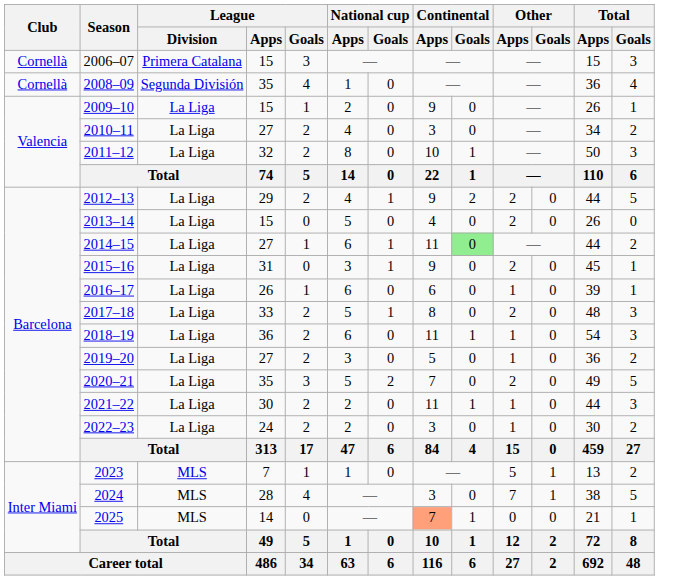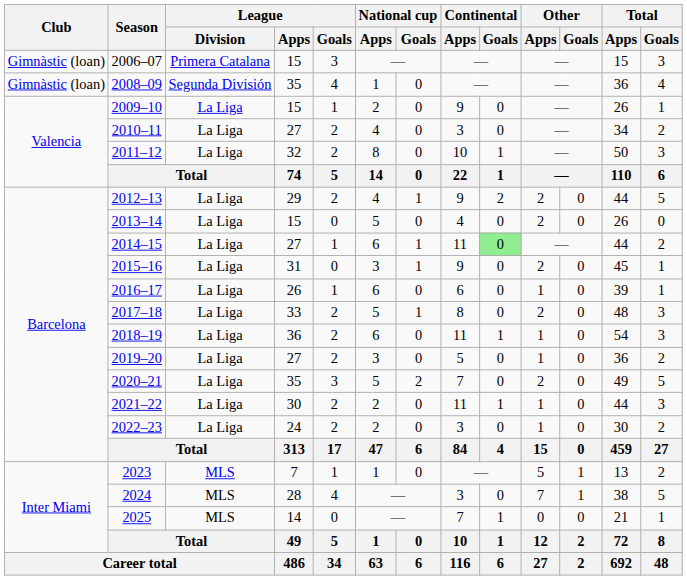 <table class="wikitable" style="text-align:center">
 <tr>
 <th rowspan="2">Club</th>
 <th rowspan="2">Season</th>
 <th colspan="3">League</th>
 <th colspan="2">National cup</th>
 <th colspan="2">Continental</th>
 <th colspan="2">Other</th>
 <th colspan="2">Total</th>
 </tr>
 <tr>
 <th>Division</th>
 <th>Apps</th>
 <th>Goals</th>
 <th>Apps</th>
 <th>Goals</th>
 <th>Apps</th>
 <th>Goals</th>
 <th>Apps</th>
 <th>Goals</th>
 <th>Apps</th>
 <th>Goals</th>
 </tr>
 <tr>
-<td><a href='#'>Cornellà</a></td>
+<td><a href='#'>Gimnàstic</a> (loan)</td>
 <td>2006–07</td>
 <td><a href='#'>Primera Catalana</a></td>
 <td>15</td>
 <td>3</td>
 <td colspan="2">—</td>
 <td colspan="2">—</td>
 <td colspan="2">—</td>
 <td>15</td>
 <td>3</td>
 </tr>
 <tr>
-<td><a href='#'>Cornellà</a></td>
+<td><a href='#'>Gimnàstic</a> (loan)</td>
 <td><a href='#'>2008–09</a></td>
 <td><a href='#'>Segunda División</a></td>
 <td>35</td>
 <td>4</td>
 <td>1</td>
 <td>0</td>
 <td colspan="2">—</td>
 <td colspan="2">—</td>
 <td>36</td>
 <td>4</td>
 </tr>
 <tr>
 <td rowspan="4"><a href='#'>Valencia</a></td>
 <td><a href='#'>2009–10</a></td>
 <td><a href='#'>La Liga</a></td>
 <td>15</td>
 <td>1</td>
 <td>2</td>
 <td>0</td>
 <td>9</td>
 <td>0</td>
 <td colspan="2">—</td>
 <td>26</td>
 <td>1</td>
 </tr>
 <tr>
 <td><a href='#'>2010–11</a></td>
 <td>La Liga</td>
 <td>27</td>
 <td>2</td>
 <td>4</td>
 <td>0</td>
 <td>3</td>
 <td>0</td>
 <td colspan="2">—</td>
 <td>34</td>
 <td>2</td>
 </tr>
 <tr>
 <td><a href='#'>2011–12</a></td>
 <td>La Liga</td>
 <td>32</td>
 <td>2</td>
 <td>8</td>
 <td>0</td>
 <td>10</td>
 <td>1</td>
 <td colspan="2">—</td>
 <td>50</td>
 <td>3</td>
 </tr>
 <tr>
 <th colspan="2">Total</th>
 <th>74</th>
 <th>5</th>
 <th>14</th>
 <th>0</th>
 <th>22</th>
 <th>1</th>
 <th colspan="2">—</th>
 <th>110</th>
 <th>6</th>
 </tr>
 <tr>
 <td rowspan="12"><a href='#'>Barcelona</a></td>
 <td><a href='#'>2012–13</a></td>
 <td>La Liga</td>
 <td>29</td>
 <td>2</td>
 <td>4</td>
 <td>1</td>
 <td>9</td>
 <td>2</td>
 <td>2</td>
 <td>0</td>
 <td>44</td>
 <td>5</td>
 </tr>
 <tr>
 <td><a href='#'>2013–14</a></td>
 <td>La Liga</td>
 <td>15</td>
 <td>0</td>
 <td>5</td>
 <td>0</td>
 <td>4</td>
 <td>0</td>
 <td>2</td>
 <td>0</td>
 <td>26</td>
 <td>0</td>
 </tr>
 <tr>
 <td><a href='#'>2014–15</a></td>
 <td>La Liga</td>
 <td>27</td>
 <td>1</td>
 <td>6</td>
 <td>1</td>
 <td>11</td>
 <td style="background: lightgreen;">0</td>
 <td colspan="2">—</td>
 <td>44</td>
 <td>2</td>
 </tr>
 <tr>
 <td><a href='#'>2015–16</a></td>
 <td>La Liga</td>
 <td>31</td>
 <td>0</td>
 <td>3</td>
 <td>1</td>
 <td>9</td>
 <td>0</td>
 <td>2</td>
 <td>0</td>
 <td>45</td>
 <td>1</td>
 </tr>
 <tr>
 <td><a href='#'>2016–17</a></td>
 <td>La Liga</td>
 <td>26</td>
 <td>1</td>
 <td>6</td>
 <td>0</td>
 <td>6</td>
 <td>0</td>
 <td>1</td>
 <td>0</td>
 <td>39</td>
 <td>1</td>
 </tr>
 <tr>
 <td><a href='#'>2017–18</a></td>
 <td>La Liga</td>
 <td>33</td>
 <td>2</td>
 <td>5</td>
 <td>1</td>
 <td>8</td>
 <td>0</td>
 <td>2</td>
 <td>0</td>
 <td>48</td>
 <td>3</td>
 </tr>
 <tr>
 <td><a href='#'>2018–19</a></td>
 <td>La Liga</td>
 <td>36</td>
 <td>2</td>
 <td>6</td>
 <td>0</td>
 <td>11</td>
 <td>1</td>
 <td>1</td>
 <td>0</td>
 <td>54</td>
 <td>3</td>
 </tr>
 <tr>
 <td><a href='#'>2019–20</a></td>
 <td>La Liga</td>
 <td>27</td>
 <td>2</td>
 <td>3</td>
 <td>0</td>
 <td>5</td>
 <td>0</td>
 <td>1</td>
 <td>0</td>
 <td>36</td>
 <td>2</td>
 </tr>
 <tr>
 <td><a href='#'>2020–21</a></td>
 <td>La Liga</td>
 <td>35</td>
 <td>3</td>
 <td>5</td>
 <td>2</td>
 <td>7</td>
 <td>0</td>
 <td>2</td>
 <td>0</td>
 <td>49</td>
 <td>5</td>
 </tr>
 <tr>
 <td><a href='#'>2021–22</a></td>
 <td>La Liga</td>
 <td>30</td>
 <td>2</td>
 <td>2</td>
 <td>0</td>
 <td>11</td>
 <td>1</td>
 <td>1</td>
 <td>0</td>
 <td>44</td>
 <td>3</td>
 </tr>
 <tr>
 <td><a href='#'>2022–23</a></td>
 <td>La Liga</td>
 <td>24</td>
 <td>2</td>
 <td>2</td>
 <td>0</td>
 <td>3</td>
 <td>0</td>
 <td>1</td>
 <td>0</td>
 <td>30</td>
 <td>2</td>
 </tr>
 <tr>
 <th colspan="2">Total</th>
 <th>313</th>
 <th>17</th>
 <th>47</th>
 <th>6</th>
 <th>84</th>
 <th>4</th>
 <th>15</th>
 <th>0</th>
 <th>459</th>
 <th>27</th>
 </tr>
 <tr>
 <td rowspan="4"><a href='#'>Inter Miami</a></td>
 <td><a href='#'>2023</a></td>
 <td><a href='#'>MLS</a></td>
 <td>7</td>
 <td>1</td>
 <td>1</td>
 <td>0</td>
 <td colspan="2">—</td>
 <td>5</td>
 <td>1</td>
 <td>13</td>
 <td>2</td>
 </tr>
 <tr>
 <td><a href='#'>2024</a></td>
 <td>MLS</td>
 <td>28</td>
 <td>4</td>
 <td colspan="2">—</td>
 <td>3</td>
 <td>0</td>
 <td>7</td>
 <td>1</td>
 <td>38</td>
 <td>5</td>
 </tr>
 <tr>
 <td><a href='#'>2025</a></td>
 <td>MLS</td>
 <td>14</td>
 <td>0</td>
 <td colspan="2">—</td>
-<td style="background: lightsalmon;">7</td>
+<td>7</td>
 <td>1</td>
 <td>0</td>
 <td>0</td>
 <td>21</td>
 <td>1</td>
 </tr>
 <tr>
 <th colspan="2">Total</th>
 <th>49</th>
 <th>5</th>
 <th>1</th>
 <th>0</th>
 <th>10</th>
 <th>1</th>
 <th>12</th>
 <th>2</th>
 <th>72</th>
 <th>8</th>
 </tr>
 <tr>
 <th colspan="3">Career total</th>
 <th>486</th>
 <th>34</th>
 <th>63</th>
 <th>6</th>
 <th>116</th>
 <th>6</th>
 <th>27</th>
 <th>2</th>
 <th>692</th>
 <th>48</th>
 </tr>
 </table>
